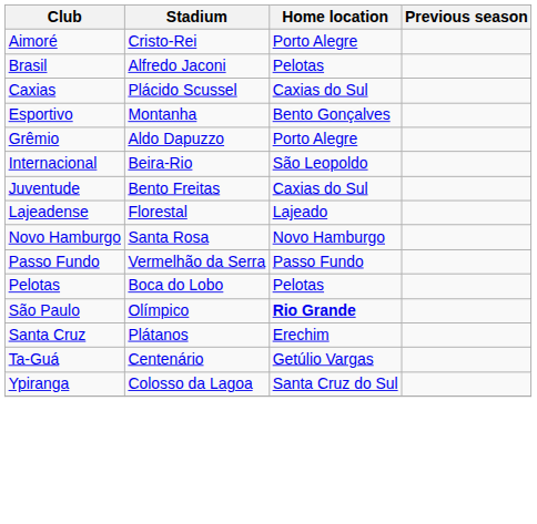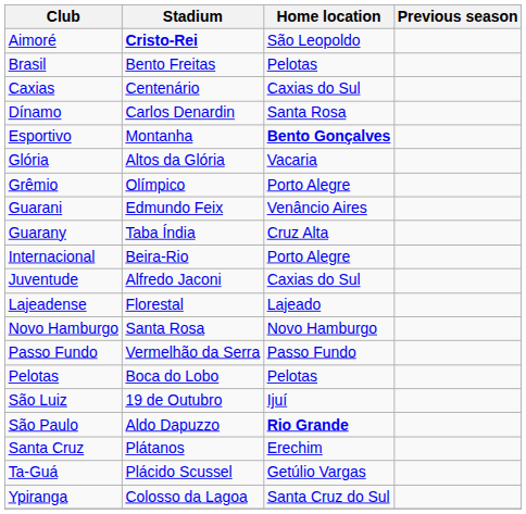 <table class="wikitable sortable">
 <tr>
 <th>Club</th>
 <th>Stadium</th>
 <th>Home location</th>
 <th>Previous season</th>
 </tr>
 <tr>
 <td><a href='#'>Aimoré</a></td>
-<td><a href='#'>Cristo-Rei</a></td>
-<td><a href='#'>Porto Alegre</a></td>
+<td><strong><a href='#'>Cristo-Rei</a></strong></td>
+<td><a href='#'>São Leopoldo</a></td>
 <td></td>
 </tr>
 <tr>
 <td><a href='#'>Brasil</a></td>
-<td><a href='#'>Alfredo Jaconi</a></td>
+<td><a href='#'>Bento Freitas</a></td>
 <td><a href='#'>Pelotas</a></td>
 <td></td>
 </tr>
 <tr>
 <td><a href='#'>Caxias</a></td>
-<td><a href='#'>Plácido Scussel</a></td>
+<td><a href='#'>Centenário</a></td>
 <td><a href='#'>Caxias do Sul</a></td>
+<td></td>
+</tr>
+<tr>
+<td><a href='#'>Dínamo</a></td>
+<td><a href='#'>Carlos Denardin</a></td>
+<td><a href='#'>Santa Rosa</a></td>
 <td></td>
 </tr>
 <tr>
 <td><a href='#'>Esportivo</a></td>
 <td><a href='#'>Montanha</a></td>
-<td><a href='#'>Bento Gonçalves</a></td>
+<td><strong><a href='#'>Bento Gonçalves</a></strong></td>
+<td></td>
+</tr>
+<tr>
+<td><a href='#'>Glória</a></td>
+<td><a href='#'>Altos da Glória</a></td>
+<td><a href='#'>Vacaria</a></td>
 <td></td>
 </tr>
 <tr>
 <td><a href='#'>Grêmio</a></td>
-<td><a href='#'>Aldo Dapuzzo</a></td>
+<td><a href='#'>Olímpico</a></td>
 <td><a href='#'>Porto Alegre</a></td>
+<td></td>
+</tr>
+<tr>
+<td><a href='#'>Guarani</a></td>
+<td><a href='#'>Edmundo Feix</a></td>
+<td><a href='#'>Venâncio Aires</a></td>
+<td></td>
+</tr>
+<tr>
+<td><a href='#'>Guarany</a></td>
+<td><a href='#'>Taba Índia</a></td>
+<td><a href='#'>Cruz Alta</a></td>
 <td></td>
 </tr>
 <tr>
 <td><a href='#'>Internacional</a></td>
 <td><a href='#'>Beira-Rio</a></td>
-<td><a href='#'>São Leopoldo</a></td>
+<td><a href='#'>Porto Alegre</a></td>
 <td></td>
 </tr>
 <tr>
 <td><a href='#'>Juventude</a></td>
-<td><a href='#'>Bento Freitas</a></td>
+<td><a href='#'>Alfredo Jaconi</a></td>
 <td><a href='#'>Caxias do Sul</a></td>
 <td></td>
 </tr>
 <tr>
 <td><a href='#'>Lajeadense</a></td>
 <td><a href='#'>Florestal</a></td>
 <td><a href='#'>Lajeado</a></td>
 <td></td>
 </tr>
 <tr>
 <td><a href='#'>Novo Hamburgo</a></td>
 <td><a href='#'>Santa Rosa</a></td>
 <td><a href='#'>Novo Hamburgo</a></td>
 <td></td>
 </tr>
 <tr>
 <td><a href='#'>Passo Fundo</a></td>
 <td><a href='#'>Vermelhão da Serra</a></td>
 <td><a href='#'>Passo Fundo</a></td>
 <td></td>
 </tr>
 <tr>
 <td><a href='#'>Pelotas</a></td>
 <td><a href='#'>Boca do Lobo</a></td>
 <td><a href='#'>Pelotas</a></td>
 <td></td>
 </tr>
 <tr>
+<td><a href='#'>São Luiz</a></td>
+<td><a href='#'>19 de Outubro</a></td>
+<td><a href='#'>Ijuí</a></td>
+<td></td>
+</tr>
+<tr>
 <td><a href='#'>São Paulo</a></td>
-<td><a href='#'>Olímpico</a></td>
+<td><a href='#'>Aldo Dapuzzo</a></td>
 <td><strong><a href='#'>Rio Grande</a></strong></td>
 <td></td>
 </tr>
 <tr>
 <td><a href='#'>Santa Cruz</a></td>
 <td><a href='#'>Plátanos</a></td>
 <td><a href='#'>Erechim</a></td>
 <td></td>
 </tr>
 <tr>
 <td><a href='#'>Ta-Guá</a></td>
-<td><a href='#'>Centenário</a></td>
+<td><a href='#'>Plácido Scussel</a></td>
 <td><a href='#'>Getúlio Vargas</a></td>
 <td></td>
 </tr>
 <tr>
 <td><a href='#'>Ypiranga</a></td>
 <td><a href='#'>Colosso da Lagoa</a></td>
 <td><a href='#'>Santa Cruz do Sul</a></td>
 <td></td>
 </tr>
 <tr>
 </tr>
 </table>
